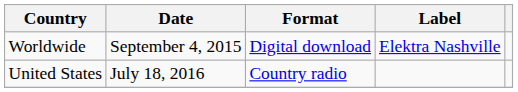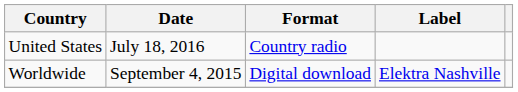 <table class="wikitable">
 <tr>
 <th>Country</th>
 <th>Date</th>
 <th>Format</th>
 <th>Label</th>
 <th></th>
 </tr>
 <tr>
+<td>United States</td>
+<td>July 18, 2016</td>
+<td><a href='#'>Country radio</a></td>
+<td></td>
+<td></td>
+</tr>
+<tr>
 <td>Worldwide</td>
 <td>September 4, 2015</td>
 <td><a href='#'>Digital download</a> </td>
 <td><a href='#'>Elektra Nashville</a></td>
 <td></td>
 </tr>
 <tr>
-<td>United States</td>
-<td>July 18, 2016</td>
-<td><a href='#'>Country radio</a></td>
-<td></td>
-<td></td>
-</tr>
-<tr>
 </tr>
 </table>
